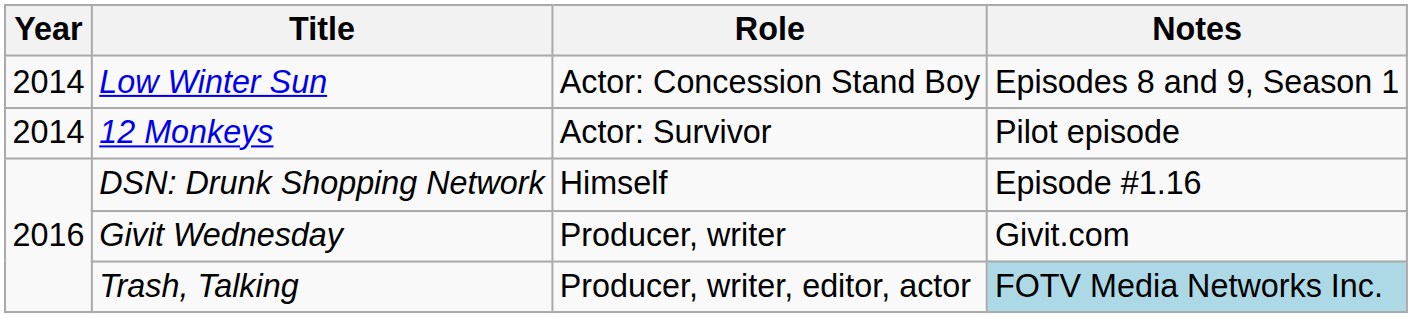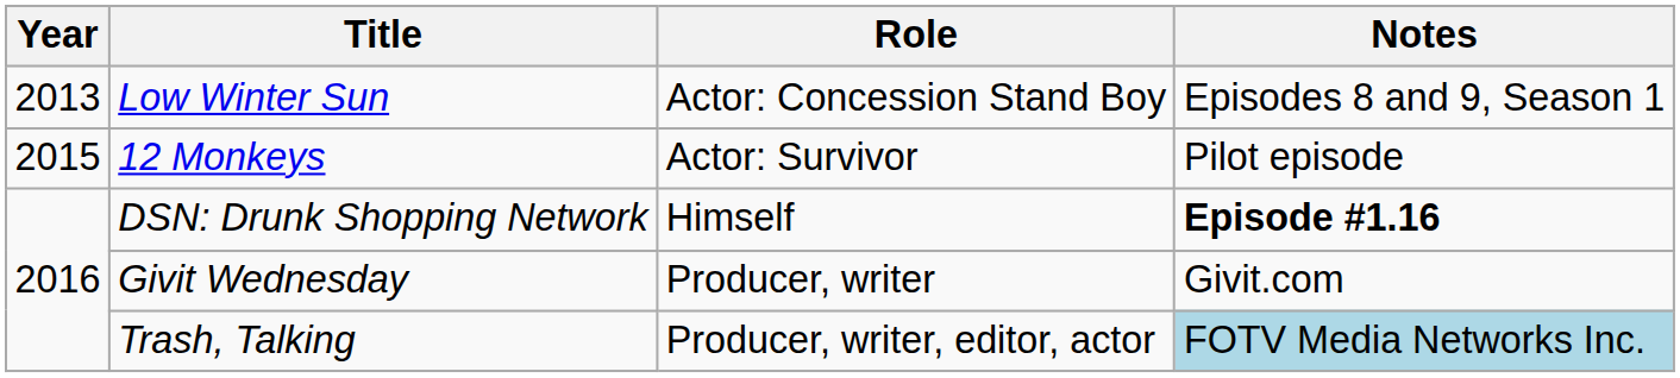 <table class="wikitable sortable">
 <tr>
 <th>Year</th>
 <th>Title</th>
 <th>Role</th>
 <th class="unsortable">Notes</th>
 </tr>
 <tr>
-<td>2014</td>
+<td>2013</td>
 <td><em><a href='#'>Low Winter Sun</a></em></td>
 <td>Actor: Concession Stand Boy</td>
 <td>Episodes 8 and 9, Season 1</td>
 </tr>
 <tr>
-<td>2014</td>
+<td>2015</td>
 <td><em><a href='#'>12 Monkeys</a></em></td>
 <td>Actor: Survivor</td>
 <td>Pilot episode</td>
 </tr>
 <tr>
 <td rowspan="3">2016</td>
 <td><em>DSN: Drunk Shopping Network </em></td>
 <td>Himself</td>
-<td>Episode #1.16</td>
+<td><strong>Episode #1.16</strong></td>
 </tr>
 <tr>
 <td><em>Givit Wednesday</em></td>
 <td>Producer, writer</td>
 <td>Givit.com</td>
 </tr>
 <tr>
 <td><em>Trash, Talking</em></td>
 <td>Producer, writer, editor, actor</td>
 <td style="background: lightblue;">FOTV Media Networks Inc.</td>
 </tr>
 </table>
